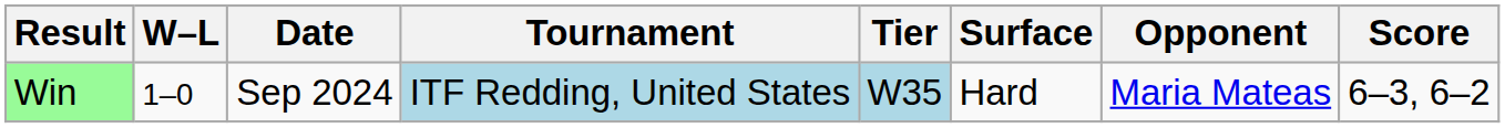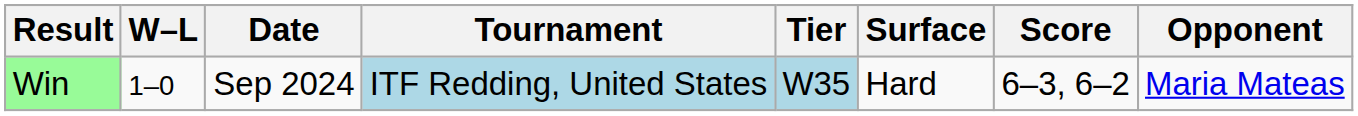 <table class="sortable wikitable">
 <tr>
 <th>Result</th>
 <th class="unsortable">W–L</th>
 <th>Date</th>
 <th>Tournament</th>
 <th>Tier</th>
 <th>Surface</th>
+<th class="unsortable">Score</th>
 <th>Opponent</th>
-<th class="unsortable">Score</th>
 </tr>
 <tr>
 <td bgcolor="98FB98">Win</td>
 <td><small>1–0</small></td>
 <td>Sep 2024</td>
 <td style="background:lightblue;">ITF Redding, United States</td>
 <td style="background:lightblue;">W35</td>
 <td>Hard</td>
+<td>6–3, 6–2</td>
 <td> <a href='#'>Maria Mateas</a></td>
-<td>6–3, 6–2</td>
 </tr>
 </table>
